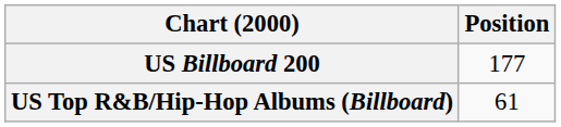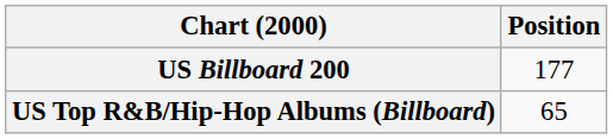 <table class="wikitable sortable plainrowheaders" style="text-align:center">
 <tr>
 <th scope="col">Chart (2000)</th>
 <th scope="col">Position</th>
 </tr>
 <tr>
 <th scope="row">US <em>Billboard</em> 200</th>
 <td>177</td>
 </tr>
 <tr>
 <th scope="row">US Top R&B/Hip-Hop Albums (<em>Billboard</em>)</th>
-<td>61</td>
+<td>65</td>
 </tr>
 </table>
